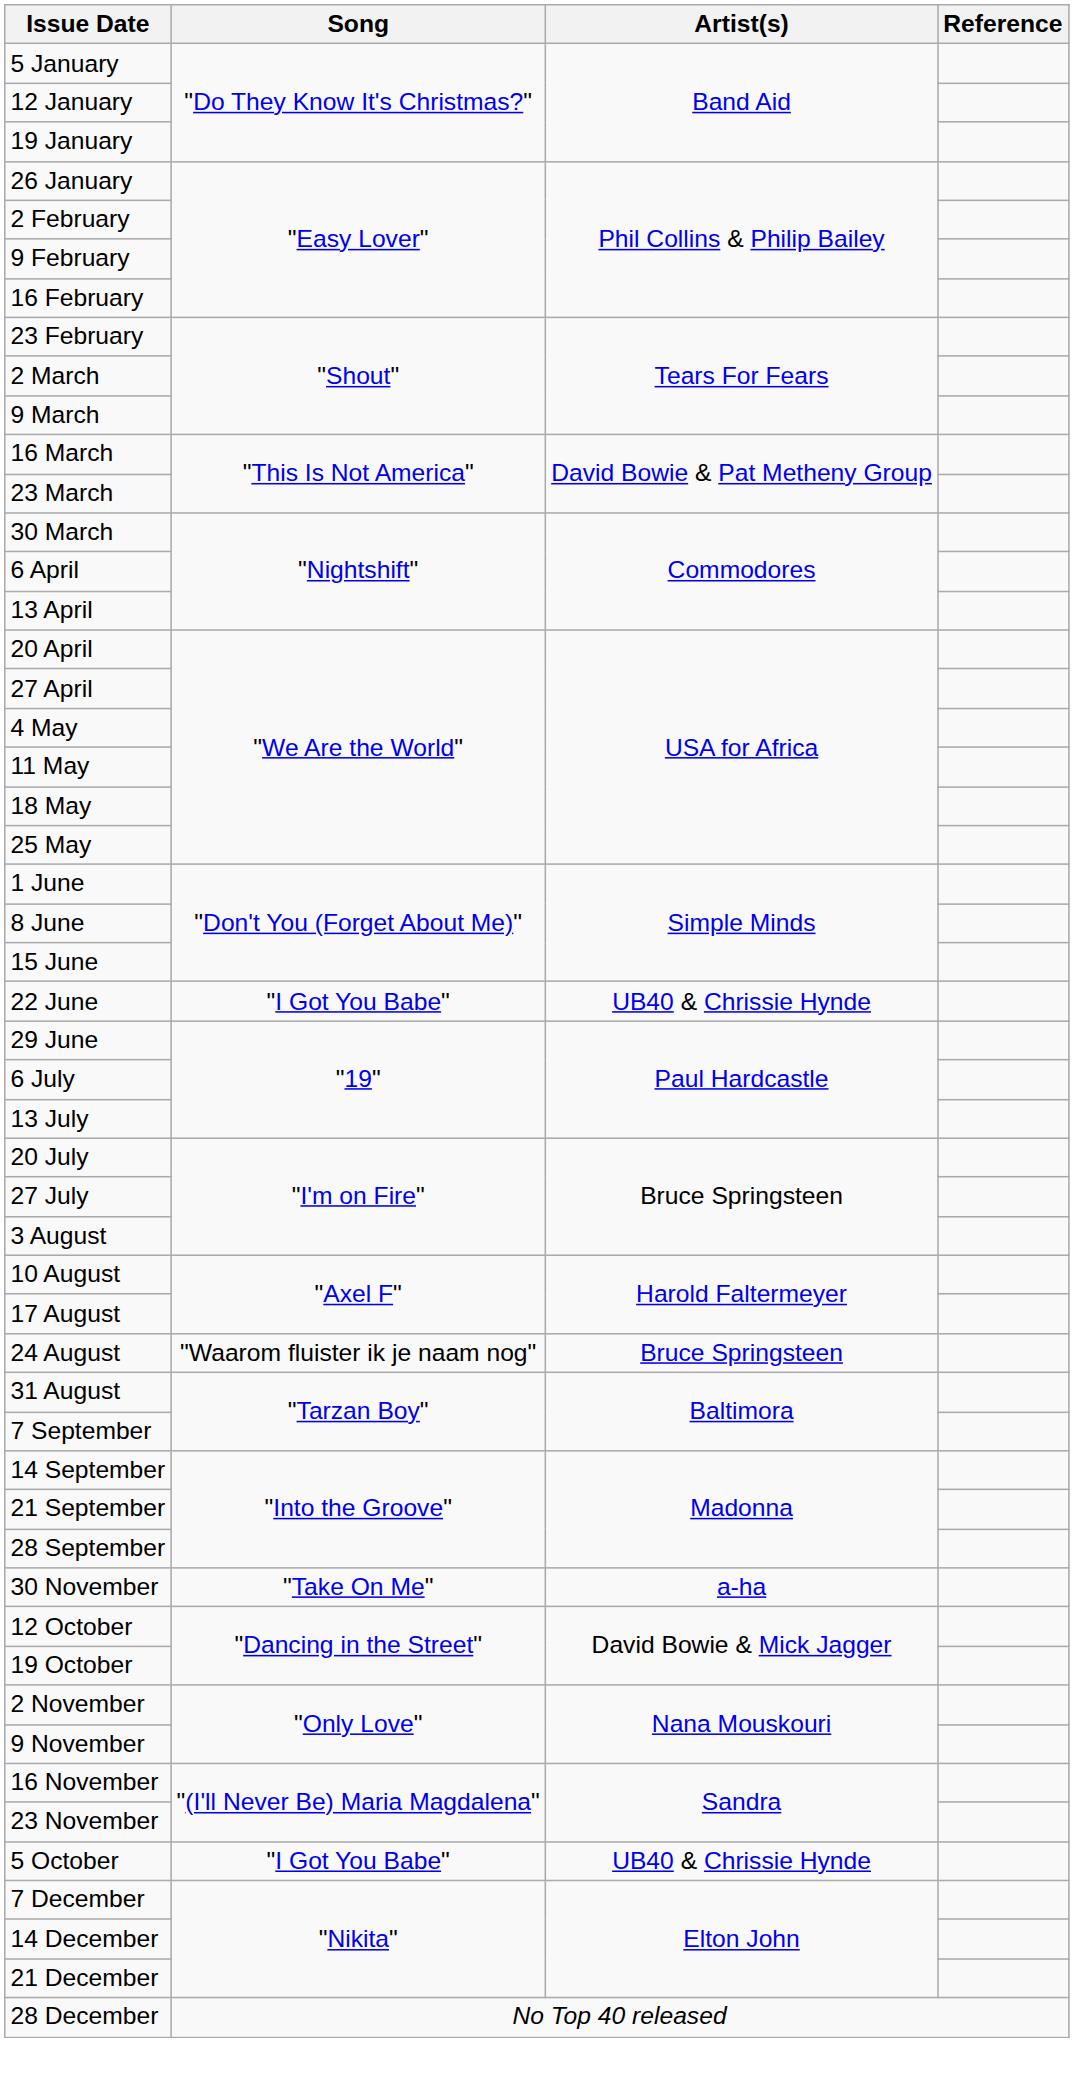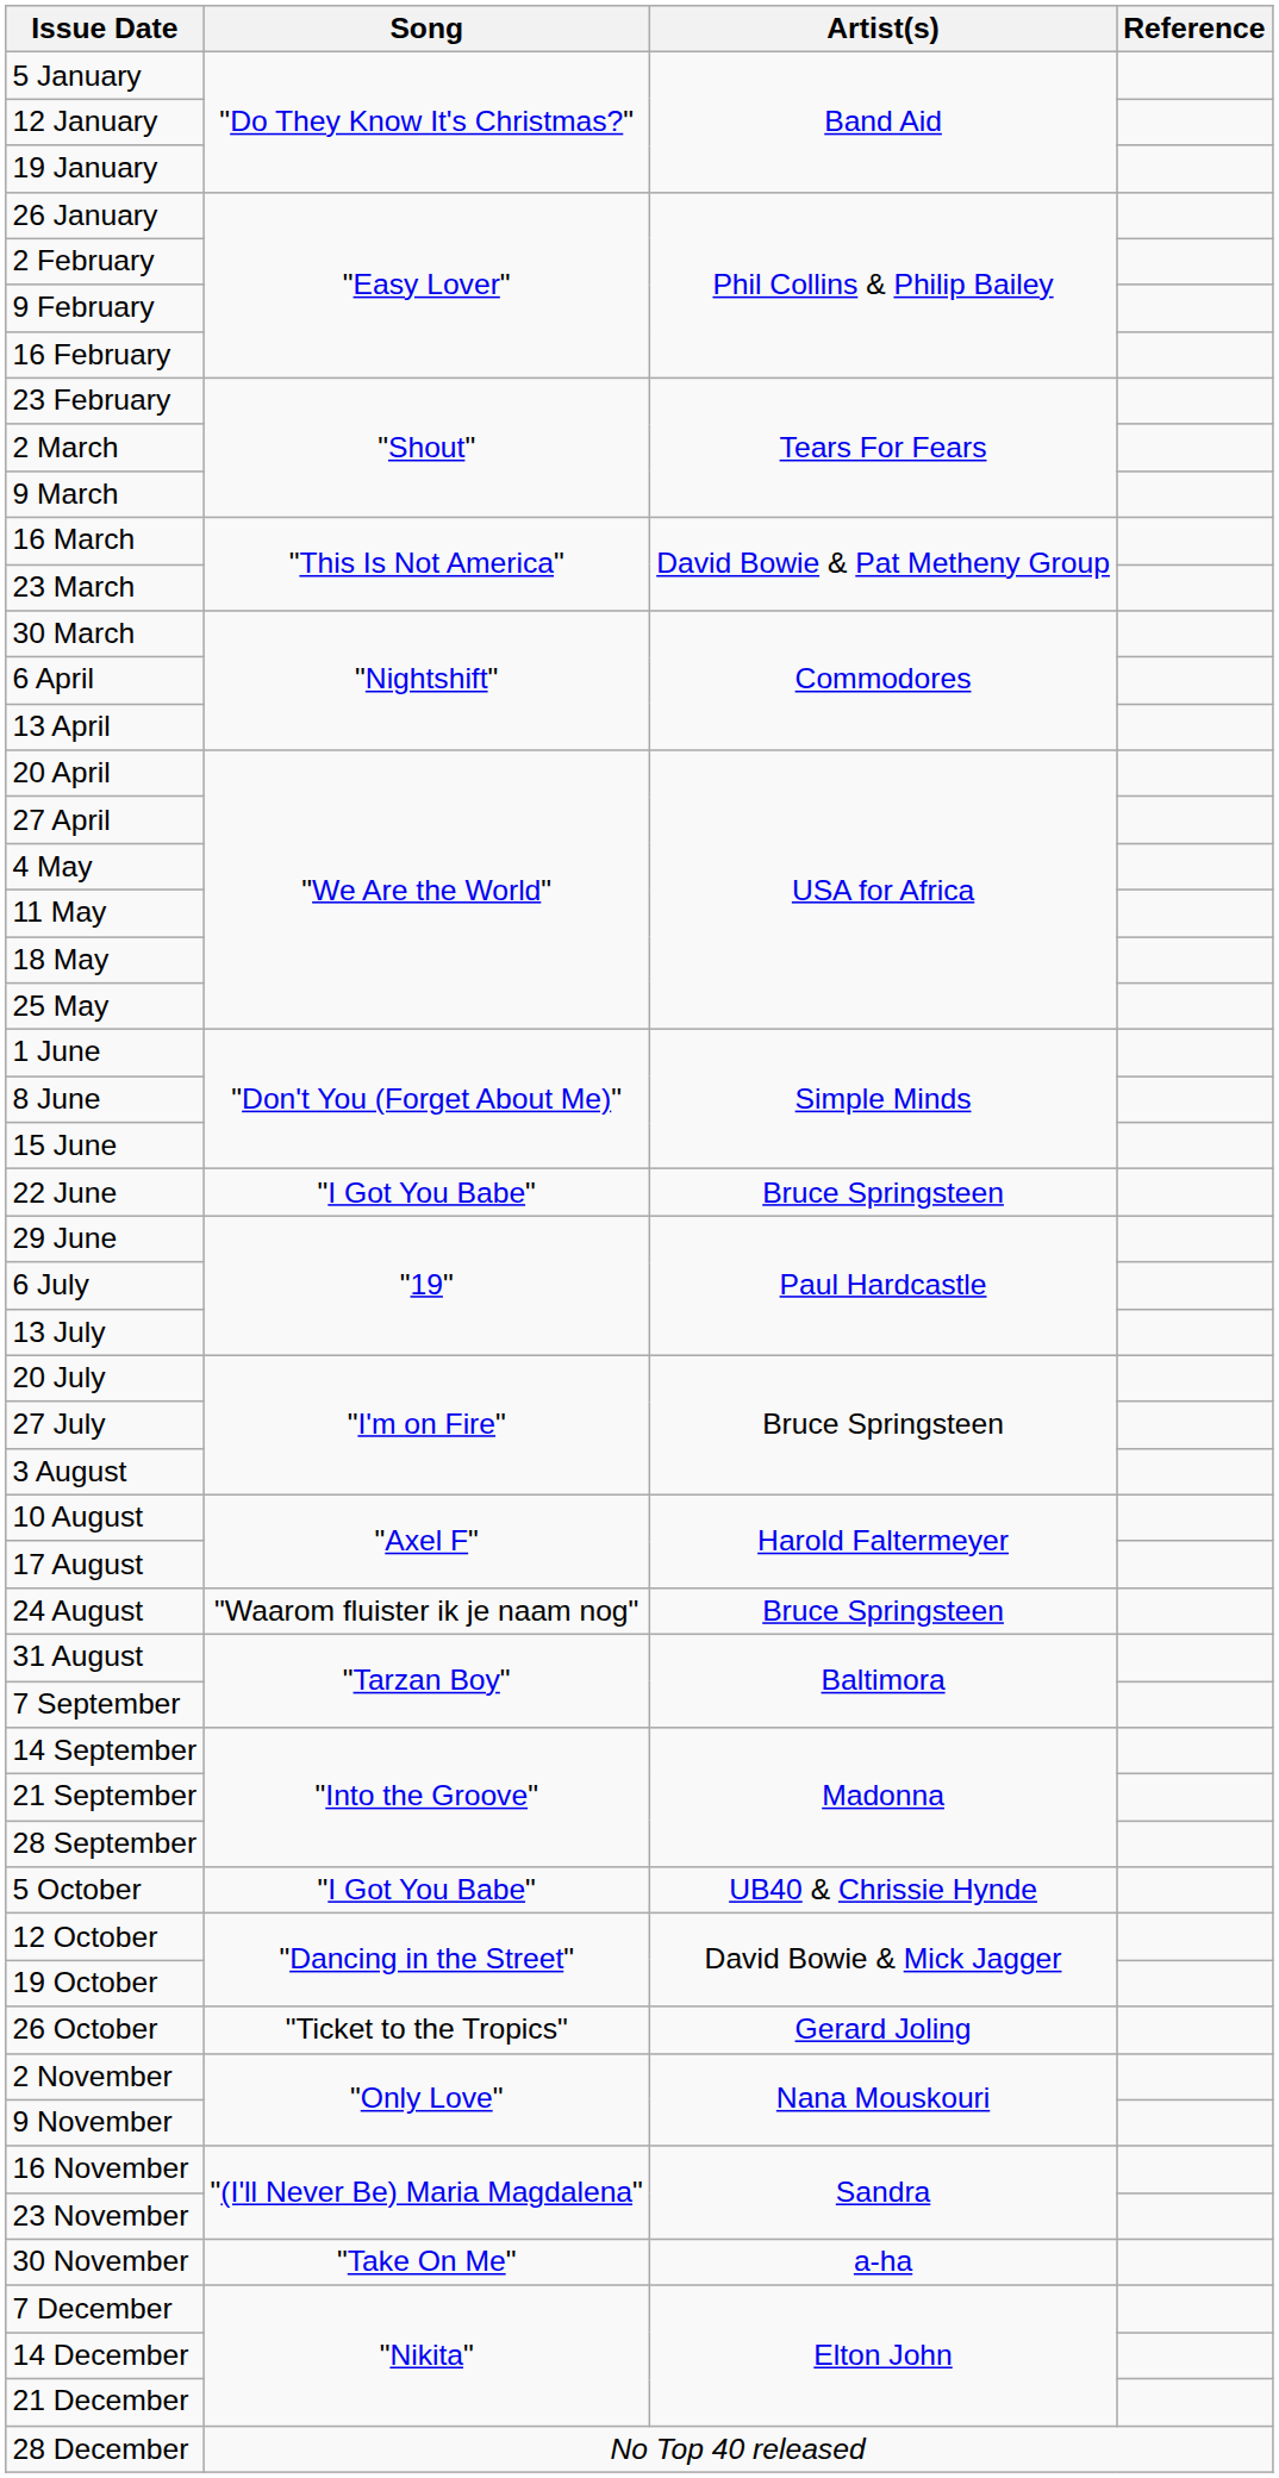 <table class="wikitable">
 <tr>
 <th style="text-align:center;">Issue Date</th>
 <th style="text-align:center;">Song</th>
 <th style="text-align:center;">Artist(s)</th>
 <th style="text-align:center;">Reference</th>
 </tr>
 <tr>
 <td align="left">5 January</td>
 <td style="text-align:center;" rowspan="3">"<a href='#'>Do They Know It's Christmas?</a>"</td>
 <td style="text-align:center;" rowspan="3"><a href='#'>Band Aid</a></td>
 <td style="text-align:center;"></td>
 </tr>
 <tr>
 <td align="left">12 January</td>
 <td style="text-align:center;"></td>
 </tr>
 <tr>
 <td align="left">19 January</td>
 <td style="text-align:center;"></td>
 </tr>
 <tr>
 <td align="left">26 January</td>
 <td style="text-align:center;" rowspan="4">"<a href='#'>Easy Lover</a>"</td>
 <td style="text-align:center;" rowspan="4"><a href='#'>Phil Collins</a> & <a href='#'>Philip Bailey</a></td>
 <td style="text-align:center;"></td>
 </tr>
 <tr>
 <td align="left">2 February</td>
 <td style="text-align:center;"></td>
 </tr>
 <tr>
 <td align="left">9 February</td>
 <td style="text-align:center;"></td>
 </tr>
 <tr>
 <td align="left">16 February</td>
 <td style="text-align:center;"></td>
 </tr>
 <tr>
 <td align="left">23 February</td>
 <td style="text-align:center;" rowspan="3">"<a href='#'>Shout</a>"</td>
 <td style="text-align:center;" rowspan="3"><a href='#'>Tears For Fears</a></td>
 <td style="text-align:center;"></td>
 </tr>
 <tr>
 <td align="left">2 March</td>
 <td style="text-align:center;"></td>
 </tr>
 <tr>
 <td align="left">9 March</td>
 <td style="text-align:center;"></td>
 </tr>
 <tr>
 <td align="left">16 March</td>
 <td style="text-align:center;" rowspan="2">"<a href='#'>This Is Not America</a>"</td>
 <td style="text-align:center;" rowspan="2"><a href='#'>David Bowie</a> & <a href='#'>Pat Metheny Group</a></td>
 <td style="text-align:center;"></td>
 </tr>
 <tr>
 <td align="left">23 March</td>
 <td style="text-align:center;"></td>
 </tr>
 <tr>
 <td align="left">30 March</td>
 <td style="text-align:center;" rowspan="3">"<a href='#'>Nightshift</a>"</td>
 <td style="text-align:center;" rowspan="3"><a href='#'>Commodores</a></td>
 <td style="text-align:center;"></td>
 </tr>
 <tr>
 <td align="left">6 April</td>
 <td style="text-align:center;"></td>
 </tr>
 <tr>
 <td align="left">13 April</td>
 <td style="text-align:center;"></td>
 </tr>
 <tr>
 <td align="left">20 April</td>
 <td style="text-align:center;" rowspan="6">"<a href='#'>We Are the World</a>"</td>
 <td style="text-align:center;" rowspan="6"><a href='#'>USA for Africa</a></td>
 <td style="text-align:center;"></td>
 </tr>
 <tr>
 <td align="left">27 April</td>
 <td style="text-align:center;"></td>
 </tr>
 <tr>
 <td align="left">4 May</td>
 <td style="text-align:center;"></td>
 </tr>
 <tr>
 <td align="left">11 May</td>
 <td style="text-align:center;"></td>
 </tr>
 <tr>
 <td align="left">18 May</td>
 <td style="text-align:center;"></td>
 </tr>
 <tr>
 <td align="left">25 May</td>
 <td style="text-align:center;"></td>
 </tr>
 <tr>
 <td align="left">1 June</td>
 <td style="text-align:center;" rowspan="3">"<a href='#'>Don't You (Forget About Me)</a>"</td>
 <td style="text-align:center;" rowspan="3"><a href='#'>Simple Minds</a></td>
 <td style="text-align:center;"></td>
 </tr>
 <tr>
 <td align="left">8 June</td>
 <td style="text-align:center;"></td>
 </tr>
 <tr>
 <td align="left">15 June</td>
 <td style="text-align:center;"></td>
 </tr>
 <tr>
 <td align="left">22 June</td>
 <td style="text-align:center;">"<a href='#'>I Got You Babe</a>"</td>
-<td style="text-align:center;"><a href='#'>UB40</a> & <a href='#'>Chrissie Hynde</a></td>
+<td style="text-align:center;"><a href='#'>Bruce Springsteen</a></td>
 <td style="text-align:center;"></td>
 </tr>
 <tr>
 <td align="left">29 June</td>
 <td style="text-align:center;" rowspan="3">"<a href='#'>19</a>"</td>
 <td style="text-align:center;" rowspan="3"><a href='#'>Paul Hardcastle</a></td>
 <td style="text-align:center;"></td>
 </tr>
 <tr>
 <td align="left">6 July</td>
 <td style="text-align:center;"></td>
 </tr>
 <tr>
 <td align="left">13 July</td>
 <td style="text-align:center;"></td>
 </tr>
 <tr>
 <td align="left">20 July</td>
 <td style="text-align:center;" rowspan="3">"<a href='#'>I'm on Fire</a>"</td>
 <td style="text-align:center;" rowspan="3">Bruce Springsteen</td>
 <td style="text-align:center;"></td>
 </tr>
 <tr>
 <td align="left">27 July</td>
 <td style="text-align:center;"></td>
 </tr>
 <tr>
 <td align="left">3 August</td>
 <td style="text-align:center;"></td>
 </tr>
 <tr>
 <td align="left">10 August</td>
 <td style="text-align:center;" rowspan="2">"<a href='#'>Axel F</a>"</td>
 <td style="text-align:center;" rowspan="2"><a href='#'>Harold Faltermeyer</a></td>
 <td style="text-align:center;"></td>
 </tr>
 <tr>
 <td align="left">17 August</td>
 <td style="text-align:center;"></td>
 </tr>
 <tr>
 <td align="left">24 August</td>
 <td style="text-align:center;">"Waarom fluister ik je naam nog"</td>
 <td style="text-align:center;"><a href='#'>Bruce Springsteen</a></td>
 <td style="text-align:center;"></td>
 </tr>
 <tr>
 <td align="left">31 August</td>
 <td style="text-align:center;" rowspan="2">"<a href='#'>Tarzan Boy</a>"</td>
 <td style="text-align:center;" rowspan="2"><a href='#'>Baltimora</a></td>
 <td style="text-align:center;"></td>
 </tr>
 <tr>
 <td align="left">7 September</td>
 <td style="text-align:center;"></td>
 </tr>
 <tr>
 <td align="left">14 September</td>
 <td style="text-align:center;" rowspan="3">"<a href='#'>Into the Groove</a>"</td>
 <td style="text-align:center;" rowspan="3"><a href='#'>Madonna</a></td>
 <td style="text-align:center;"></td>
 </tr>
 <tr>
 <td align="left">21 September</td>
 <td style="text-align:center;"></td>
 </tr>
 <tr>
 <td align="left">28 September</td>
 <td style="text-align:center;"></td>
 </tr>
 <tr>
-<td align="left">30 November</td>
-<td style="text-align:center;">"<a href='#'>Take On Me</a>"</td>
-<td style="text-align:center;"><a href='#'>a-ha</a></td>
+<td align="left">5 October</td>
+<td style="text-align:center;">"<a href='#'>I Got You Babe</a>"</td>
+<td style="text-align:center;"><a href='#'>UB40</a> & <a href='#'>Chrissie Hynde</a></td>
 <td style="text-align:center;"></td>
 </tr>
 <tr>
 <td align="left">12 October</td>
 <td style="text-align:center;" rowspan="2">"<a href='#'>Dancing in the Street</a>"</td>
 <td style="text-align:center;" rowspan="2">David Bowie & <a href='#'>Mick Jagger</a></td>
 <td style="text-align:center;"></td>
 </tr>
 <tr>
 <td align="left">19 October</td>
+<td style="text-align:center;"></td>
+</tr>
+<tr>
+<td align="left">26 October</td>
+<td style="text-align:center;">"Ticket to the Tropics"</td>
+<td style="text-align:center;"><a href='#'>Gerard Joling</a></td>
 <td style="text-align:center;"></td>
 </tr>
 <tr>
 <td align="left">2 November</td>
 <td style="text-align:center;" rowspan="2">"<a href='#'>Only Love</a>"</td>
 <td style="text-align:center;" rowspan="2"><a href='#'>Nana Mouskouri</a></td>
 <td style="text-align:center;"></td>
 </tr>
 <tr>
 <td align="left">9 November</td>
 <td style="text-align:center;"></td>
 </tr>
 <tr>
 <td align="left">16 November</td>
 <td style="text-align:center;" rowspan="2">"<a href='#'>(I'll Never Be) Maria Magdalena</a>"</td>
 <td style="text-align:center;" rowspan="2"><a href='#'>Sandra</a></td>
 <td style="text-align:center;"></td>
 </tr>
 <tr>
 <td align="left">23 November</td>
 <td style="text-align:center;"></td>
 </tr>
 <tr>
-<td align="left">5 October</td>
-<td style="text-align:center;">"<a href='#'>I Got You Babe</a>"</td>
-<td style="text-align:center;"><a href='#'>UB40</a> & <a href='#'>Chrissie Hynde</a></td>
+<td align="left">30 November</td>
+<td style="text-align:center;">"<a href='#'>Take On Me</a>"</td>
+<td style="text-align:center;"><a href='#'>a-ha</a></td>
 <td style="text-align:center;"></td>
 </tr>
 <tr>
 <td align="left">7 December</td>
 <td style="text-align:center;" rowspan="3">"<a href='#'>Nikita</a>"</td>
 <td style="text-align:center;" rowspan="3"><a href='#'>Elton John</a></td>
 <td style="text-align:center;"></td>
 </tr>
 <tr>
 <td align="left">14 December</td>
 <td style="text-align:center;"></td>
 </tr>
 <tr>
 <td align="left">21 December</td>
 <td style="text-align:center;"></td>
 </tr>
 <tr>
 <td align="left">28 December</td>
 <td style="text-align:center;" colspan="3"><em>No Top 40 released</em></td>
 </tr>
 </table>
